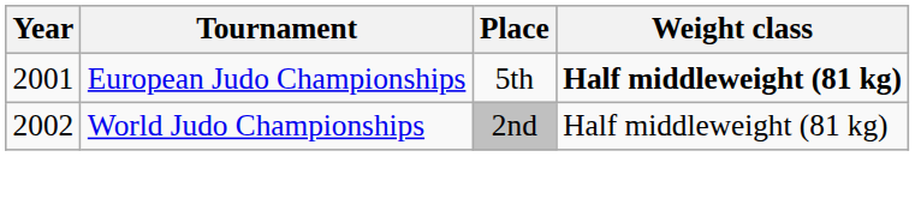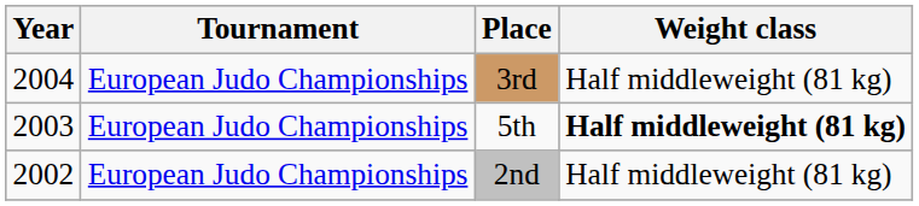 <table class=wikitable>
 <tr>
 <th>Year</th>
 <th>Tournament</th>
 <th>Place</th>
 <th>Weight class</th>
 </tr>
 <tr>
-<td>2001</td>
+<td>2004</td>
+<td><a href='#'>European Judo Championships</a></td>
+<td bgcolor="cc9966" align="center">3rd</td>
+<td>Half middleweight (81 kg)</td>
+</tr>
+<tr>
+<td>2003</td>
 <td><a href='#'>European Judo Championships</a></td>
 <td align="center">5th</td>
 <td><strong>Half middleweight (81 kg)</strong></td>
 </tr>
 <tr>
 <td>2002</td>
-<td><a href='#'>World Judo Championships</a></td>
+<td><a href='#'>European Judo Championships</a></td>
 <td bgcolor="silver" align="center">2nd</td>
 <td>Half middleweight (81 kg)</td>
 </tr>
 </table>
